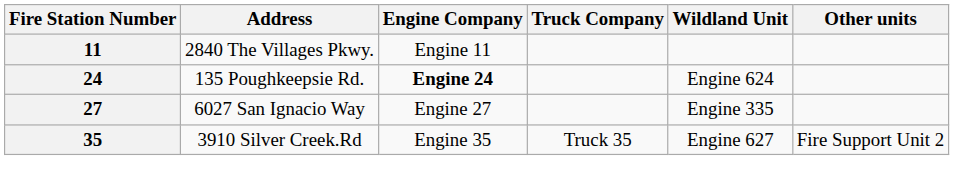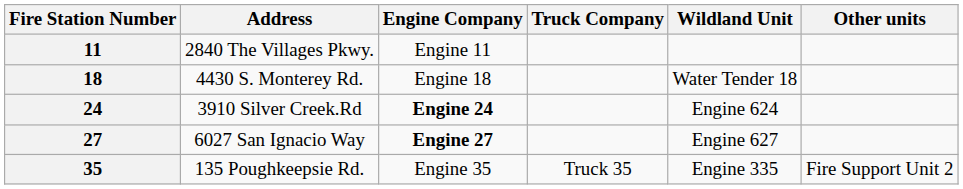 <table class="wikitable" style="text-align:center;">
 <tr>
 <th>Fire Station Number</th>
 <th>Address</th>
 <th>Engine Company</th>
 <th>Truck Company</th>
 <th>Wildland Unit</th>
 <th>Other units</th>
 </tr>
 <tr>
 <th>11</th>
 <td>2840 The Villages Pkwy.</td>
 <td>Engine 11</td>
 <td></td>
 <td></td>
 <td></td>
 </tr>
 <tr>
+<th>18</th>
+<td>4430 S. Monterey Rd.</td>
+<td>Engine 18</td>
+<td></td>
+<td>Water Tender 18</td>
+<td></td>
+</tr>
+<tr>
 <th>24</th>
-<td>135 Poughkeepsie Rd.</td>
+<td>3910 Silver Creek.Rd</td>
 <td><strong>Engine 24</strong></td>
 <td></td>
 <td>Engine 624</td>
 <td></td>
 </tr>
 <tr>
 <th>27</th>
 <td>6027 San Ignacio Way</td>
-<td>Engine 27</td>
+<td><strong>Engine 27</strong></td>
 <td></td>
-<td>Engine 335</td>
+<td>Engine 627</td>
 <td></td>
 </tr>
 <tr>
 <th>35</th>
-<td>3910 Silver Creek.Rd</td>
+<td>135 Poughkeepsie Rd.</td>
 <td>Engine 35</td>
 <td>Truck 35</td>
-<td>Engine 627</td>
+<td>Engine 335</td>
 <td>Fire Support Unit 2</td>
 </tr>
 </table>
